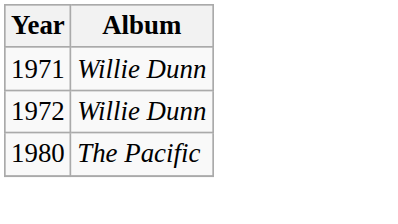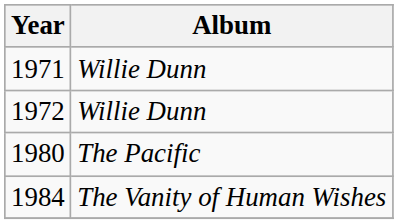 <table class="wikitable">
 <tr>
 <th>Year</th>
 <th>Album</th>
 </tr>
 <tr>
 <td>1971</td>
 <td><em>Willie Dunn</em></td>
 </tr>
 <tr>
 <td>1972</td>
 <td><em>Willie Dunn</em></td>
 </tr>
 <tr>
 <td>1980</td>
 <td><em>The Pacific</em></td>
 </tr>
 <tr>
+<td>1984</td>
+<td><em>The Vanity of Human Wishes</em></td>
+</tr>
+<tr>
 </tr>
 </table>
